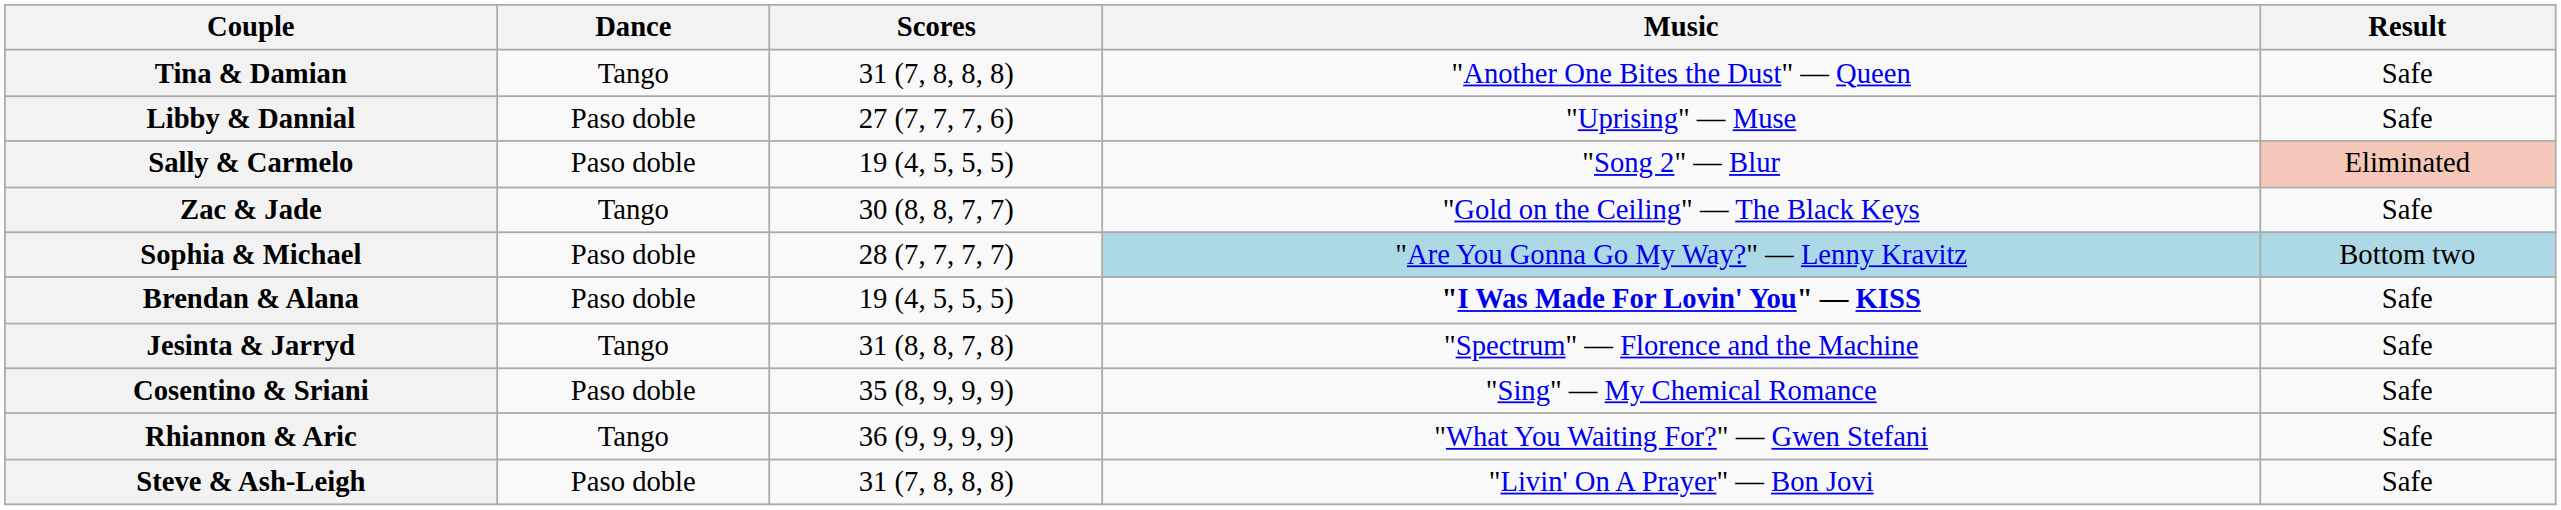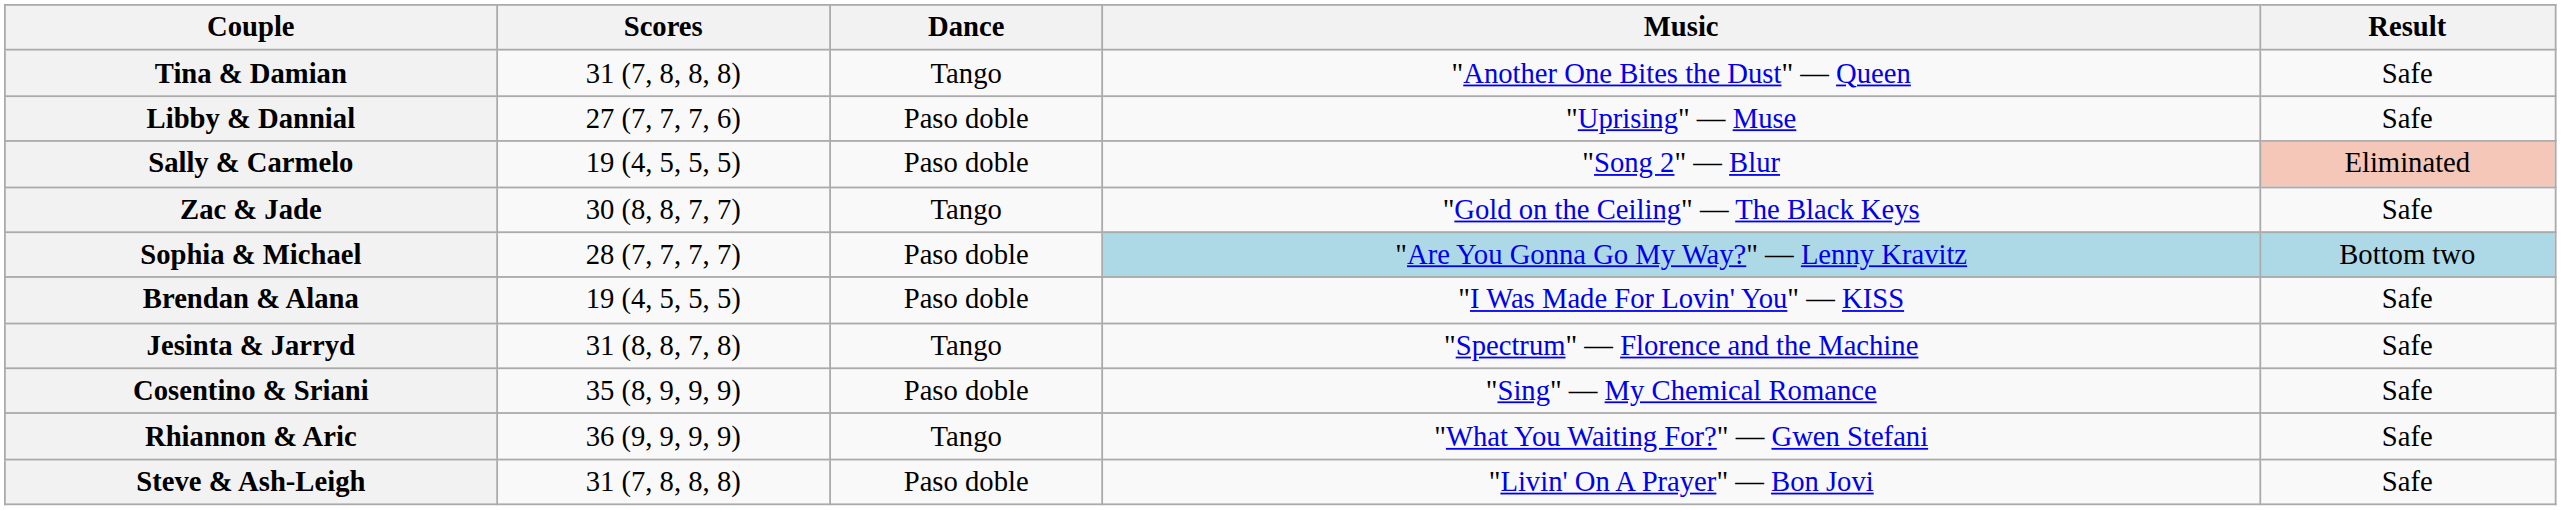 <table class="wikitable sortable" style="text-align:center; width: 90%">
 <tr>
 <th scope="col">Couple</th>
+<th scope="col">Scores</th>
 <th scope="col" class="unsortable">Dance</th>
-<th scope="col">Scores</th>
 <th scope="col" class="unsortable">Music</th>
 <th scope="col" class="unsortable">Result</th>
 </tr>
 <tr>
 <th scope="row">Tina & Damian</th>
+<td>31 (7, 8, 8, 8)</td>
 <td>Tango</td>
-<td>31 (7, 8, 8, 8)</td>
 <td>"<a href='#'>Another One Bites the Dust</a>" — <a href='#'>Queen</a></td>
 <td>Safe</td>
 </tr>
 <tr>
 <th scope="row">Libby & Dannial</th>
+<td>27 (7, 7, 7, 6)</td>
 <td>Paso doble</td>
-<td>27 (7, 7, 7, 6)</td>
 <td>"<a href='#'>Uprising</a>" — <a href='#'>Muse</a></td>
 <td>Safe</td>
 </tr>
 <tr>
 <th scope="row">Sally & Carmelo</th>
+<td>19 (4, 5, 5, 5)</td>
 <td>Paso doble</td>
-<td>19 (4, 5, 5, 5)</td>
 <td>"<a href='#'>Song 2</a>" — <a href='#'>Blur</a></td>
 <td bgcolor="f4c7b8">Eliminated</td>
 </tr>
 <tr>
 <th scope="row">Zac & Jade</th>
+<td>30 (8, 8, 7, 7)</td>
 <td>Tango</td>
-<td>30 (8, 8, 7, 7)</td>
 <td>"<a href='#'>Gold on the Ceiling</a>" — <a href='#'>The Black Keys</a></td>
 <td>Safe</td>
 </tr>
 <tr>
 <th scope="row">Sophia & Michael</th>
+<td>28 (7, 7, 7, 7)</td>
 <td>Paso doble</td>
-<td>28 (7, 7, 7, 7)</td>
 <td style="background: lightblue;">"<a href='#'>Are You Gonna Go My Way?</a>" — <a href='#'>Lenny Kravitz</a></td>
 <td bgcolor="lightblue">Bottom two</td>
 </tr>
 <tr>
 <th scope="row">Brendan & Alana</th>
+<td>19 (4, 5, 5, 5)</td>
 <td>Paso doble</td>
-<td>19 (4, 5, 5, 5)</td>
-<td><strong>"<a href='#'>I Was Made For Lovin' You</a>" — <a href='#'>KISS</a></strong></td>
+<td>"<a href='#'>I Was Made For Lovin' You</a>" — <a href='#'>KISS</a></td>
 <td>Safe</td>
 </tr>
 <tr>
 <th scope="row">Jesinta & Jarryd</th>
+<td>31 (8, 8, 7, 8)</td>
 <td>Tango</td>
-<td>31 (8, 8, 7, 8)</td>
 <td>"<a href='#'>Spectrum</a>" — <a href='#'>Florence and the Machine</a></td>
 <td>Safe</td>
 </tr>
 <tr>
 <th scope="row">Cosentino & Sriani</th>
+<td>35 (8, 9, 9, 9)</td>
 <td>Paso doble</td>
-<td>35 (8, 9, 9, 9)</td>
 <td>"<a href='#'>Sing</a>" — <a href='#'>My Chemical Romance</a></td>
 <td>Safe</td>
 </tr>
 <tr>
 <th scope="row">Rhiannon & Aric</th>
+<td>36 (9, 9, 9, 9)</td>
 <td>Tango</td>
-<td>36 (9, 9, 9, 9)</td>
 <td>"<a href='#'>What You Waiting For?</a>" — <a href='#'>Gwen Stefani</a></td>
 <td>Safe</td>
 </tr>
 <tr>
 <th scope="row">Steve & Ash-Leigh</th>
+<td>31 (7, 8, 8, 8)</td>
 <td>Paso doble</td>
-<td>31 (7, 8, 8, 8)</td>
 <td>"<a href='#'>Livin' On A Prayer</a>" — <a href='#'>Bon Jovi</a></td>
 <td>Safe</td>
 </tr>
 </table>
